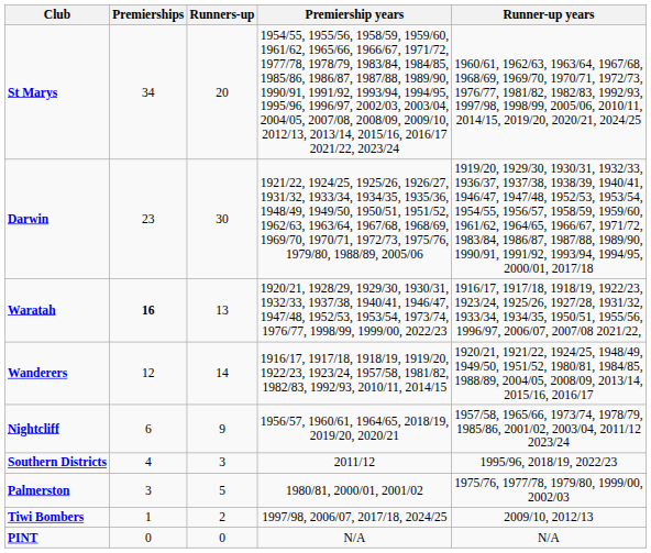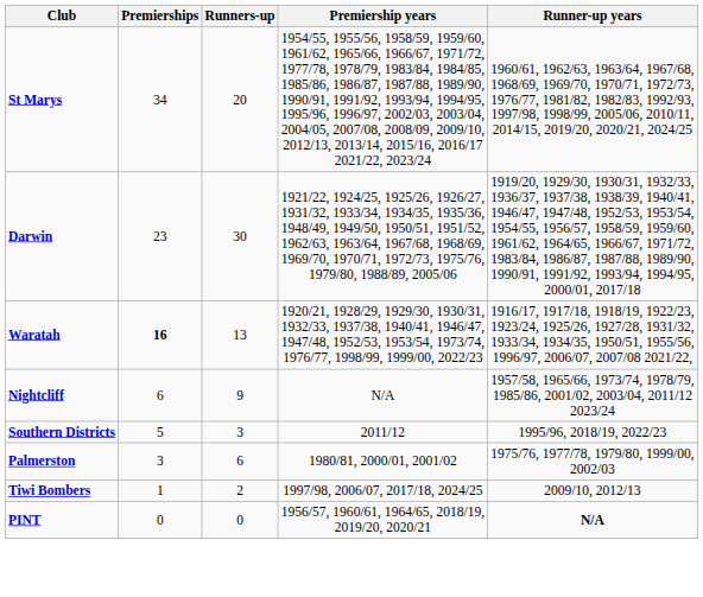 <table class="wikitable sortable" style="text-align:center;">
 <tr>
 <th>Club</th>
 <th>Premierships</th>
 <th>Runners-up</th>
 <th>Premiership years</th>
 <th>Runner-up years</th>
 </tr>
 <tr>
 <td align=left><strong><a href='#'>St Marys</a></strong></td>
 <td>34</td>
 <td>20</td>
 <td>1954/55, 1955/56, 1958/59, 1959/60,<br>1961/62, 1965/66, 1966/67, 1971/72,<br>1977/78, 1978/79, 1983/84, 1984/85,<br>1985/86, 1986/87, 1987/88, 1989/90,<br>1990/91, 1991/92, 1993/94, 1994/95,<br>1995/96, 1996/97, 2002/03, 2003/04,<br>2004/05, 2007/08, 2008/09, 2009/10,<br>2012/13, 2013/14, 2015/16, 2016/17<br>2021/22, 2023/24</td>
 <td>1960/61, 1962/63, 1963/64, 1967/68,<br>1968/69, 1969/70, 1970/71, 1972/73,<br>1976/77, 1981/82, 1982/83, 1992/93,<br>1997/98, 1998/99, 2005/06, 2010/11,<br>2014/15, 2019/20, 2020/21, 2024/25</td>
 </tr>
 <tr>
 <td align=left><strong><a href='#'>Darwin</a></strong></td>
 <td>23</td>
 <td>30</td>
 <td>1921/22, 1924/25, 1925/26, 1926/27,<br>1931/32, 1933/34, 1934/35, 1935/36,<br>1948/49, 1949/50, 1950/51, 1951/52,<br>1962/63, 1963/64, 1967/68, 1968/69,<br>1969/70, 1970/71, 1972/73, 1975/76,<br>1979/80, 1988/89, 2005/06</td>
 <td>1919/20, 1929/30, 1930/31, 1932/33,<br>1936/37, 1937/38, 1938/39, 1940/41,<br>1946/47, 1947/48, 1952/53, 1953/54,<br>1954/55, 1956/57, 1958/59, 1959/60,<br>1961/62, 1964/65, 1966/67, 1971/72,<br>1983/84, 1986/87, 1987/88, 1989/90,<br>1990/91, 1991/92, 1993/94, 1994/95,<br>2000/01, 2017/18</td>
 </tr>
 <tr>
 <td align=left><strong><a href='#'>Waratah</a></strong></td>
 <td><strong>16</strong></td>
 <td>13</td>
 <td>1920/21, 1928/29, 1929/30, 1930/31,<br>1932/33, 1937/38, 1940/41, 1946/47,<br>1947/48, 1952/53, 1953/54, 1973/74,<br>1976/77, 1998/99, 1999/00, 2022/23</td>
 <td>1916/17, 1917/18, 1918/19, 1922/23,<br>1923/24, 1925/26, 1927/28, 1931/32,<br>1933/34, 1934/35, 1950/51, 1955/56,<br>1996/97, 2006/07, 2007/08 2021/22,</td>
 </tr>
 <tr>
-<td align=left><strong><a href='#'>Wanderers</a></strong></td>
-<td>12</td>
-<td>14</td>
-<td>1916/17, 1917/18, 1918/19, 1919/20,<br>1922/23, 1923/24, 1957/58, 1981/82,<br>1982/83, 1992/93, 2010/11, 2014/15</td>
-<td>1920/21, 1921/22, 1924/25, 1948/49,<br>1949/50, 1951/52, 1980/81, 1984/85,<br>1988/89, 2004/05, 2008/09, 2013/14,<br>2015/16, 2016/17</td>
-</tr>
-<tr>
 <td align=left><strong><a href='#'>Nightcliff</a></strong></td>
 <td>6</td>
 <td>9</td>
-<td>1956/57, 1960/61, 1964/65, 2018/19,<br>2019/20, 2020/21</td>
+<td>N/A</td>
 <td>1957/58, 1965/66, 1973/74, 1978/79,<br>1985/86, 2001/02, 2003/04, 2011/12<br>2023/24</td>
 </tr>
 <tr>
 <td align=left><strong><a href='#'>Southern Districts</a></strong></td>
-<td>4</td>
+<td>5</td>
 <td>3</td>
 <td>2011/12</td>
 <td>1995/96, 2018/19, 2022/23</td>
 </tr>
 <tr>
 <td align=left><strong><a href='#'>Palmerston</a></strong></td>
 <td>3</td>
-<td>5</td>
+<td>6</td>
 <td>1980/81, 2000/01, 2001/02</td>
 <td>1975/76, 1977/78, 1979/80, 1999/00,<br>2002/03</td>
 </tr>
 <tr>
 <td align=left><strong><a href='#'>Tiwi Bombers</a></strong></td>
 <td>1</td>
 <td>2</td>
 <td>1997/98, 2006/07, 2017/18, 2024/25</td>
 <td>2009/10, 2012/13</td>
 </tr>
 <tr>
 <td align=left><strong><a href='#'>PINT</a></strong></td>
 <td>0</td>
 <td>0</td>
-<td>N/A</td>
-<td>N/A</td>
+<td>1956/57, 1960/61, 1964/65, 2018/19,<br>2019/20, 2020/21</td>
+<td><strong>N/A</strong></td>
 </tr>
 </table>
